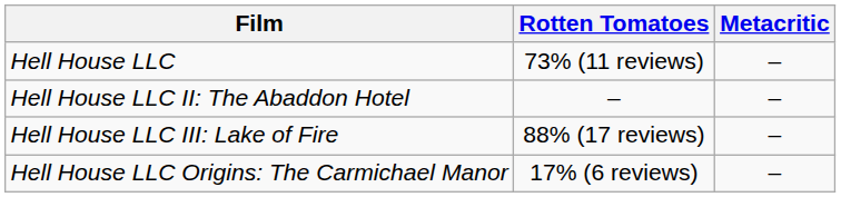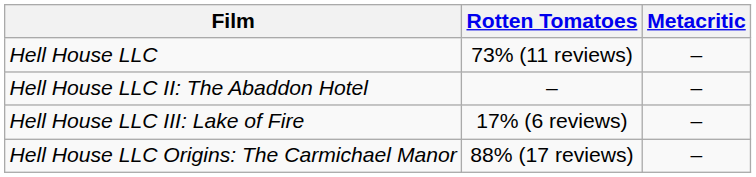 <table class="wikitable plainrowheaders" style="text-align:center">
 <tr>
 <th>Film</th>
 <th><a href='#'>Rotten Tomatoes</a></th>
 <th><a href='#'>Metacritic</a></th>
 </tr>
 <tr>
 <td style="text-align:left"><em>Hell House LLC</em></td>
 <td>73% (11 reviews)</td>
 <td>–</td>
 </tr>
 <tr>
 <td style="text-align:left"><em>Hell House LLC II: The Abaddon Hotel</em></td>
 <td>–</td>
 <td>–</td>
 </tr>
 <tr>
 <td style="text-align:left"><em>Hell House LLC III: Lake of Fire</em></td>
-<td>88% (17 reviews)</td>
+<td>17% (6 reviews)</td>
 <td>–</td>
 </tr>
 <tr>
 <td style="text-align:left"><em>Hell House LLC Origins: The Carmichael Manor</em></td>
-<td>17% (6 reviews)</td>
+<td>88% (17 reviews)</td>
 <td>–</td>
 </tr>
 </table>
